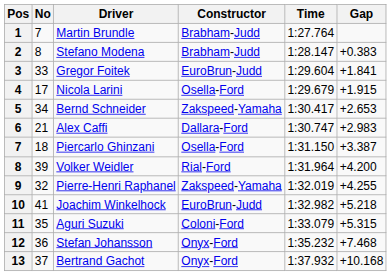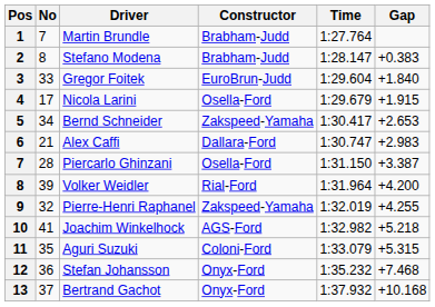 <table class="wikitable" style="font-size: 95%;">
 <tr>
 <th>Pos</th>
 <th>No</th>
 <th>Driver</th>
 <th>Constructor</th>
 <th>Time</th>
 <th>Gap</th>
 </tr>
 <tr>
 <th>1</th>
 <td>7</td>
 <td> <a href='#'>Martin Brundle</a></td>
 <td><a href='#'>Brabham</a>-<a href='#'>Judd</a></td>
 <td>1:27.764</td>
 <td></td>
 </tr>
 <tr>
 <th>2</th>
 <td>8</td>
 <td> <a href='#'>Stefano Modena</a></td>
 <td><a href='#'>Brabham</a>-<a href='#'>Judd</a></td>
 <td>1:28.147</td>
 <td>+0.383</td>
 </tr>
 <tr>
 <th>3</th>
 <td>33</td>
 <td> <a href='#'>Gregor Foitek</a></td>
 <td><a href='#'>EuroBrun</a>-<a href='#'>Judd</a></td>
 <td>1:29.604</td>
-<td>+1.841</td>
+<td>+1.840</td>
 </tr>
 <tr>
 <th>4</th>
 <td>17</td>
 <td> <a href='#'>Nicola Larini</a></td>
 <td><a href='#'>Osella</a>-<a href='#'>Ford</a></td>
 <td>1:29.679</td>
 <td>+1.915</td>
 </tr>
 <tr>
 <th>5</th>
 <td>34</td>
 <td> <a href='#'>Bernd Schneider</a></td>
 <td><a href='#'>Zakspeed</a>-<a href='#'>Yamaha</a></td>
 <td>1:30.417</td>
 <td>+2.653</td>
 </tr>
 <tr>
 <th>6</th>
 <td>21</td>
 <td> <a href='#'>Alex Caffi</a></td>
 <td><a href='#'>Dallara</a>-<a href='#'>Ford</a></td>
 <td>1:30.747</td>
 <td>+2.983</td>
 </tr>
 <tr>
 <th>7</th>
-<td>18</td>
+<td>28</td>
 <td> <a href='#'>Piercarlo Ghinzani</a></td>
 <td><a href='#'>Osella</a>-<a href='#'>Ford</a></td>
 <td>1:31.150</td>
 <td>+3.387</td>
 </tr>
 <tr>
 <th>8</th>
 <td>39</td>
 <td> <a href='#'>Volker Weidler</a></td>
 <td><a href='#'>Rial</a>-<a href='#'>Ford</a></td>
 <td>1:31.964</td>
 <td>+4.200</td>
 </tr>
 <tr>
 <th>9</th>
 <td>32</td>
 <td> <a href='#'>Pierre-Henri Raphanel</a></td>
 <td><a href='#'>Zakspeed</a>-<a href='#'>Yamaha</a></td>
 <td>1:32.019</td>
 <td>+4.255</td>
 </tr>
 <tr>
 <th>10</th>
 <td>41</td>
 <td> <a href='#'>Joachim Winkelhock</a></td>
-<td><a href='#'>EuroBrun</a>-<a href='#'>Judd</a></td>
+<td><a href='#'>AGS</a>-<a href='#'>Ford</a></td>
 <td>1:32.982</td>
 <td>+5.218</td>
 </tr>
 <tr>
 <th>11</th>
 <td>35</td>
 <td> <a href='#'>Aguri Suzuki</a></td>
 <td><a href='#'>Coloni</a>-<a href='#'>Ford</a></td>
 <td>1:33.079</td>
 <td>+5.315</td>
 </tr>
 <tr>
 <th>12</th>
 <td>36</td>
 <td> <a href='#'>Stefan Johansson</a></td>
 <td><a href='#'>Onyx</a>-<a href='#'>Ford</a></td>
 <td>1:35.232</td>
 <td>+7.468</td>
 </tr>
 <tr>
 <th>13</th>
 <td>37</td>
 <td> <a href='#'>Bertrand Gachot</a></td>
 <td><a href='#'>Onyx</a>-<a href='#'>Ford</a></td>
 <td>1:37.932</td>
 <td>+10.168</td>
 </tr>
 </table>
